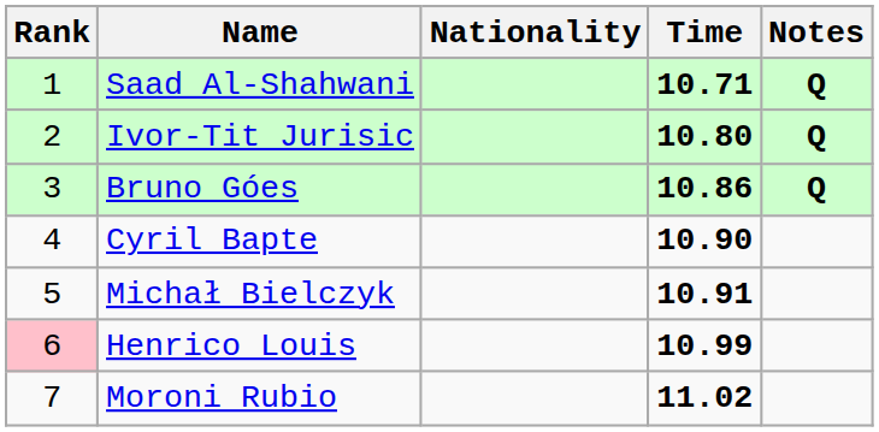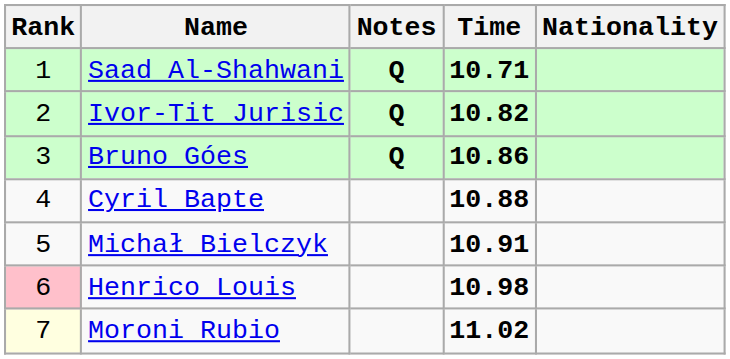 <table class="wikitable sortable" style="text-align:center">
 <tr>
 <th>Rank</th>
 <th>Name</th>
+<th>Notes</th>
+<th>Time</th>
 <th>Nationality</th>
-<th>Time</th>
-<th>Notes</th>
 </tr>
 <tr bgcolor=ccffcc>
 <td>1</td>
 <td align=left><a href='#'>Saad Al-Shahwani</a></td>
+<td><strong>Q</strong></td>
+<td><strong>10.71</strong></td>
 <td align=left></td>
-<td><strong>10.71</strong></td>
-<td><strong>Q</strong></td>
 </tr>
 <tr bgcolor=ccffcc>
 <td>2</td>
 <td align=left><a href='#'>Ivor-Tit Jurisic</a></td>
+<td><strong>Q</strong></td>
+<td><strong>10.82</strong></td>
 <td align=left></td>
-<td><strong>10.80</strong></td>
-<td><strong>Q</strong></td>
 </tr>
 <tr bgcolor=ccffcc>
 <td>3</td>
 <td align=left><a href='#'>Bruno Góes</a></td>
+<td><strong>Q</strong></td>
+<td><strong>10.86</strong></td>
 <td align=left></td>
-<td><strong>10.86</strong></td>
-<td><strong>Q</strong></td>
 </tr>
 <tr>
 <td>4</td>
 <td align=left><a href='#'>Cyril Bapte</a></td>
+<td></td>
+<td><strong>10.88</strong></td>
 <td align=left></td>
-<td><strong>10.90</strong></td>
-<td></td>
 </tr>
 <tr>
 <td>5</td>
 <td align=left><a href='#'>Michał Bielczyk</a></td>
+<td></td>
+<td><strong>10.91</strong></td>
 <td align=left></td>
-<td><strong>10.91</strong></td>
-<td></td>
 </tr>
 <tr>
 <td style="background: pink;">6</td>
 <td align=left><a href='#'>Henrico Louis</a></td>
+<td></td>
+<td><strong>10.98</strong></td>
 <td align=left></td>
-<td><strong>10.99</strong></td>
-<td></td>
 </tr>
 <tr>
-<td>7</td>
+<td style="background: lightyellow;">7</td>
 <td align=left><a href='#'>Moroni Rubio</a></td>
+<td></td>
+<td><strong>11.02</strong></td>
 <td align=left></td>
-<td><strong>11.02</strong></td>
-<td></td>
 </tr>
 </table>
